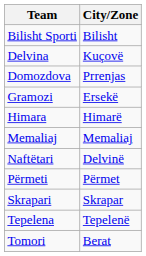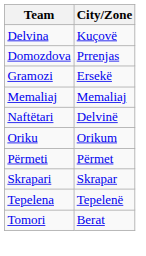 <table class="wikitable sortable">
 <tr>
 <th>Team</th>
 <th>City/Zone</th>
-</tr>
-<tr>
-<td><a href='#'>Bilisht Sporti</a></td>
-<td><a href='#'>Bilisht</a></td>
 </tr>
 <tr>
 <td><a href='#'>Delvina</a></td>
 <td><a href='#'>Kuçovë</a></td>
 </tr>
 <tr>
 <td><a href='#'>Domozdova</a></td>
 <td><a href='#'>Prrenjas</a></td>
 </tr>
 <tr>
 <td><a href='#'>Gramozi</a></td>
 <td><a href='#'>Ersekë</a></td>
 </tr>
 <tr>
-<td><a href='#'>Himara</a></td>
-<td><a href='#'>Himarë</a></td>
-</tr>
-<tr>
 <td><a href='#'>Memaliaj</a></td>
 <td><a href='#'>Memaliaj</a></td>
 </tr>
 <tr>
 <td><a href='#'>Naftëtari</a></td>
 <td><a href='#'>Delvinë</a></td>
+</tr>
+<tr>
+<td><a href='#'>Oriku</a></td>
+<td><a href='#'>Orikum</a></td>
 </tr>
 <tr>
 <td><a href='#'>Përmeti</a></td>
 <td><a href='#'>Përmet</a></td>
 </tr>
 <tr>
 <td><a href='#'>Skrapari</a></td>
 <td><a href='#'>Skrapar</a></td>
 </tr>
 <tr>
 <td><a href='#'>Tepelena</a></td>
 <td><a href='#'>Tepelenë</a></td>
 </tr>
 <tr>
 <td><a href='#'>Tomori</a></td>
 <td><a href='#'>Berat</a></td>
 </tr>
 </table>
